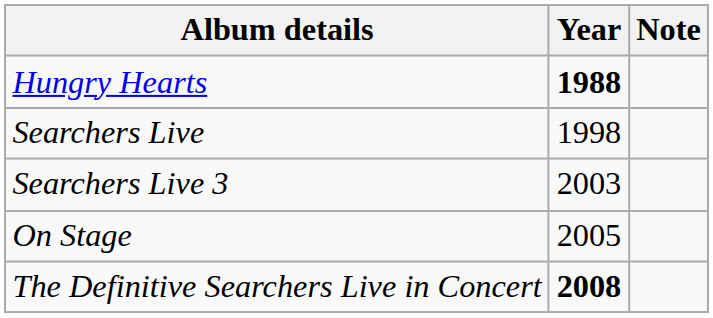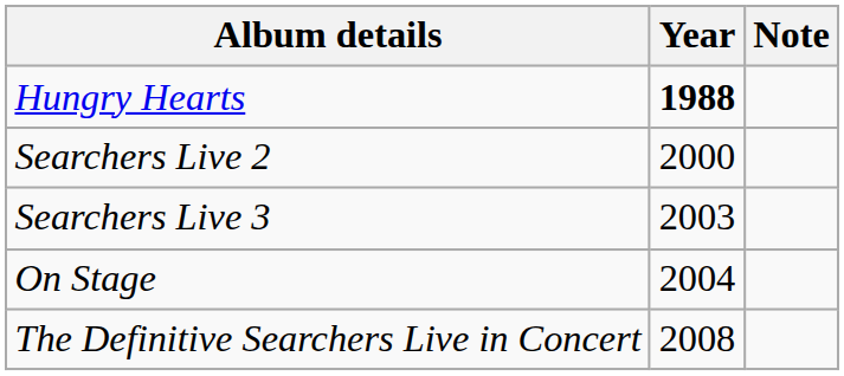 <table class="wikitable">
 <tr>
 <th>Album details</th>
 <th>Year</th>
 <th>Note</th>
 </tr>
 <tr>
 <td><em><a href='#'>Hungry Hearts</a></em></td>
 <td><strong>1988</strong></td>
 <td></td>
 </tr>
 <tr>
-<td><em>Searchers Live</em></td>
-<td>1998</td>
+<td><em>Searchers Live 2</em></td>
+<td>2000</td>
 <td></td>
 </tr>
 <tr>
 <td><em>Searchers Live 3</em></td>
 <td>2003</td>
 <td></td>
 </tr>
 <tr>
 <td><em>On Stage</em></td>
-<td>2005</td>
+<td>2004</td>
 <td></td>
 </tr>
 <tr>
 <td><em>The Definitive Searchers Live in Concert</em></td>
-<td><strong>2008</strong></td>
+<td>2008</td>
 <td></td>
 </tr>
 </table>
